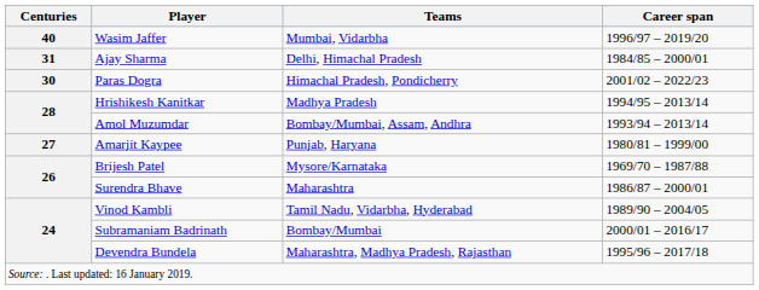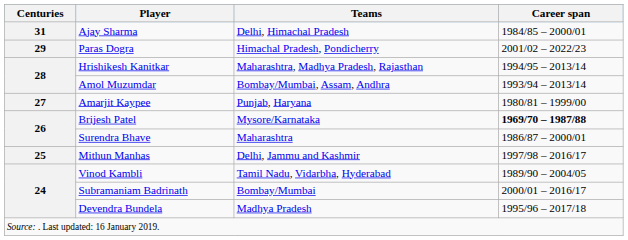 <table class="wikitable" width=70%>
 <tr bgcolor=#87cefa>
 <th>Centuries</th>
 <th>Player</th>
 <th>Teams</th>
 <th>Career span</th>
 </tr>
 <tr>
-<th>40</th>
-<td><a href='#'>Wasim Jaffer</a></td>
-<td><a href='#'>Mumbai</a>, <a href='#'>Vidarbha</a></td>
-<td>1996/97 – 2019/20</td>
-</tr>
-<tr>
 <th>31</th>
 <td><a href='#'>Ajay Sharma</a></td>
 <td><a href='#'>Delhi</a>, <a href='#'>Himachal Pradesh</a></td>
 <td>1984/85 – 2000/01</td>
 </tr>
 <tr>
-<th>30</th>
+<th>29</th>
 <td><a href='#'>Paras Dogra</a></td>
 <td><a href='#'>Himachal Pradesh</a>, <a href='#'>Pondicherry</a></td>
 <td>2001/02 – 2022/23</td>
 </tr>
 <tr>
 <th rowspan="2">28</th>
 <td><a href='#'>Hrishikesh Kanitkar</a></td>
-<td><a href='#'>Madhya Pradesh</a></td>
+<td><a href='#'>Maharashtra</a>, <a href='#'>Madhya Pradesh</a>, <a href='#'>Rajasthan</a></td>
 <td>1994/95 – 2013/14</td>
 </tr>
 <tr>
 <td><a href='#'>Amol Muzumdar</a></td>
 <td><a href='#'>Bombay/Mumbai</a>, <a href='#'>Assam</a>, <a href='#'>Andhra</a></td>
 <td>1993/94 – 2013/14</td>
 </tr>
 <tr>
 <th>27</th>
 <td><a href='#'>Amarjit Kaypee</a></td>
 <td><a href='#'>Punjab</a>, <a href='#'>Haryana</a></td>
 <td>1980/81 – 1999/00</td>
 </tr>
 <tr>
 <th rowspan="2">26</th>
 <td><a href='#'>Brijesh Patel</a></td>
 <td><a href='#'>Mysore/Karnataka</a></td>
-<td>1969/70 – 1987/88</td>
+<td><strong>1969/70 – 1987/88</strong></td>
 </tr>
 <tr>
 <td><a href='#'>Surendra Bhave</a></td>
 <td><a href='#'>Maharashtra</a></td>
 <td>1986/87 – 2000/01</td>
+</tr>
+<tr>
+<th>25</th>
+<td><a href='#'>Mithun Manhas</a></td>
+<td><a href='#'>Delhi</a>, <a href='#'>Jammu and Kashmir</a></td>
+<td>1997/98 – 2016/17</td>
 </tr>
 <tr>
 <th rowspan="3">24</th>
 <td><a href='#'>Vinod Kambli</a></td>
 <td><a href='#'>Tamil Nadu</a>, <a href='#'>Vidarbha</a>, <a href='#'>Hyderabad</a></td>
 <td>1989/90 – 2004/05</td>
 </tr>
 <tr>
 <td><a href='#'>Subramaniam Badrinath</a></td>
 <td><a href='#'>Bombay/Mumbai</a></td>
 <td>2000/01 – 2016/17</td>
 </tr>
 <tr>
 <td><a href='#'>Devendra Bundela</a></td>
-<td><a href='#'>Maharashtra</a>, <a href='#'>Madhya Pradesh</a>, <a href='#'>Rajasthan</a></td>
+<td><a href='#'>Madhya Pradesh</a></td>
 <td>1995/96 – 2017/18</td>
 </tr>
 <tr>
 <td colspan="4"><small><em>Source:  </em>. Last updated: 16 January 2019.</small></td>
 </tr>
 </table>
